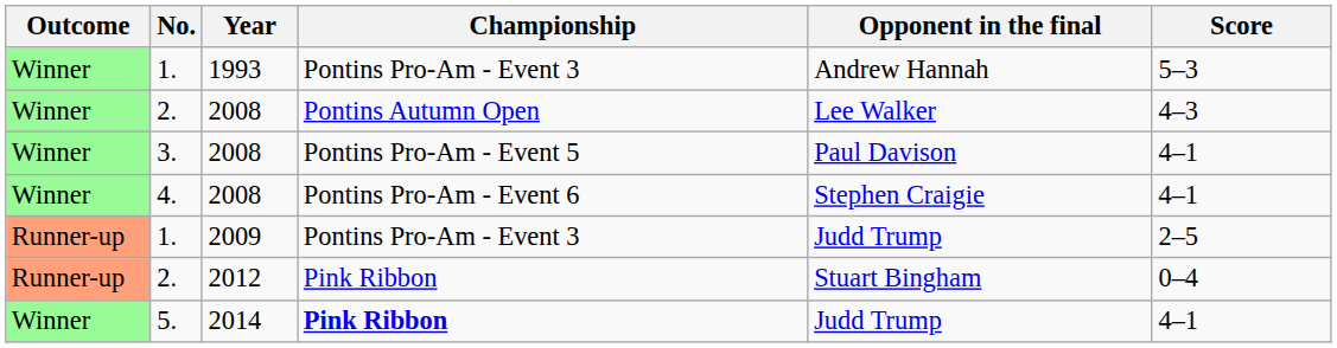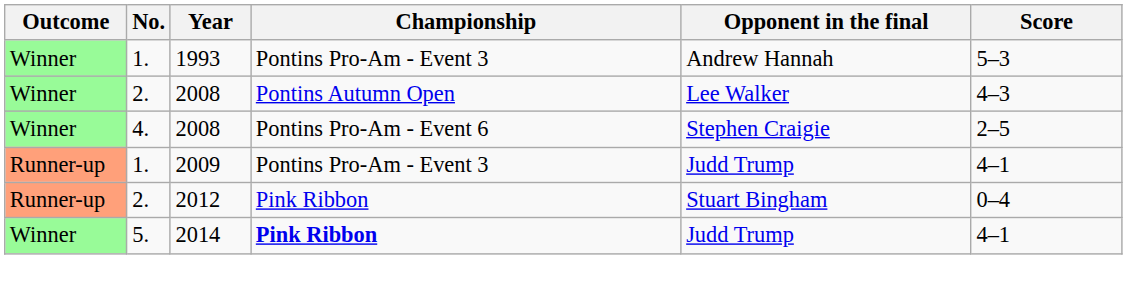 <table class="sortable wikitable">
 <tr>
 <th width="80">Outcome</th>
 <th width="20">No.</th>
 <th width="50">Year</th>
 <th width="300">Championship</th>
 <th width="200">Opponent in the final</th>
 <th width="100">Score</th>
 </tr>
 <tr>
 <td style="background:#98FB98">Winner</td>
 <td>1.</td>
 <td>1993</td>
 <td>Pontins Pro-Am - Event 3</td>
 <td> Andrew Hannah</td>
 <td>5–3</td>
 </tr>
 <tr>
 <td style="background:#98FB98">Winner</td>
 <td>2.</td>
 <td>2008</td>
 <td><a href='#'>Pontins Autumn Open</a></td>
 <td> <a href='#'>Lee Walker</a></td>
 <td>4–3</td>
 </tr>
 <tr>
 <td style="background:#98FB98">Winner</td>
-<td>3.</td>
-<td>2008</td>
-<td>Pontins Pro-Am - Event 5</td>
-<td> <a href='#'>Paul Davison</a></td>
-<td>4–1</td>
-</tr>
-<tr>
-<td style="background:#98FB98">Winner</td>
 <td>4.</td>
 <td>2008</td>
 <td>Pontins Pro-Am - Event 6</td>
 <td> <a href='#'>Stephen Craigie</a></td>
-<td>4–1</td>
+<td>2–5</td>
 </tr>
 <tr>
 <td style="background:#ffa07a;">Runner-up</td>
 <td>1.</td>
 <td>2009</td>
 <td>Pontins Pro-Am - Event 3</td>
 <td> <a href='#'>Judd Trump</a></td>
-<td>2–5</td>
+<td>4–1</td>
 </tr>
 <tr>
 <td style="background:#ffa07a;">Runner-up</td>
 <td>2.</td>
 <td>2012</td>
 <td><a href='#'>Pink Ribbon</a></td>
 <td> <a href='#'>Stuart Bingham</a></td>
 <td>0–4</td>
 </tr>
 <tr>
 <td style="background:#98FB98">Winner</td>
 <td>5.</td>
 <td>2014</td>
 <td><strong><a href='#'>Pink Ribbon</a></strong></td>
 <td> <a href='#'>Judd Trump</a></td>
 <td>4–1</td>
 </tr>
 </table>
